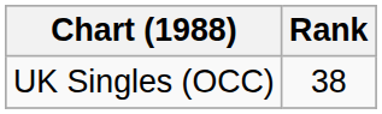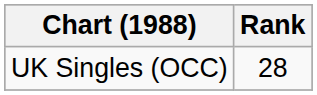 <table class="wikitable">
 <tr>
 <th>Chart (1988)</th>
 <th>Rank</th>
 </tr>
 <tr>
 <td>UK Singles (OCC)</td>
-<td style="text-align:center;">38</td>
+<td style="text-align:center;">28</td>
 </tr>
 </table>
